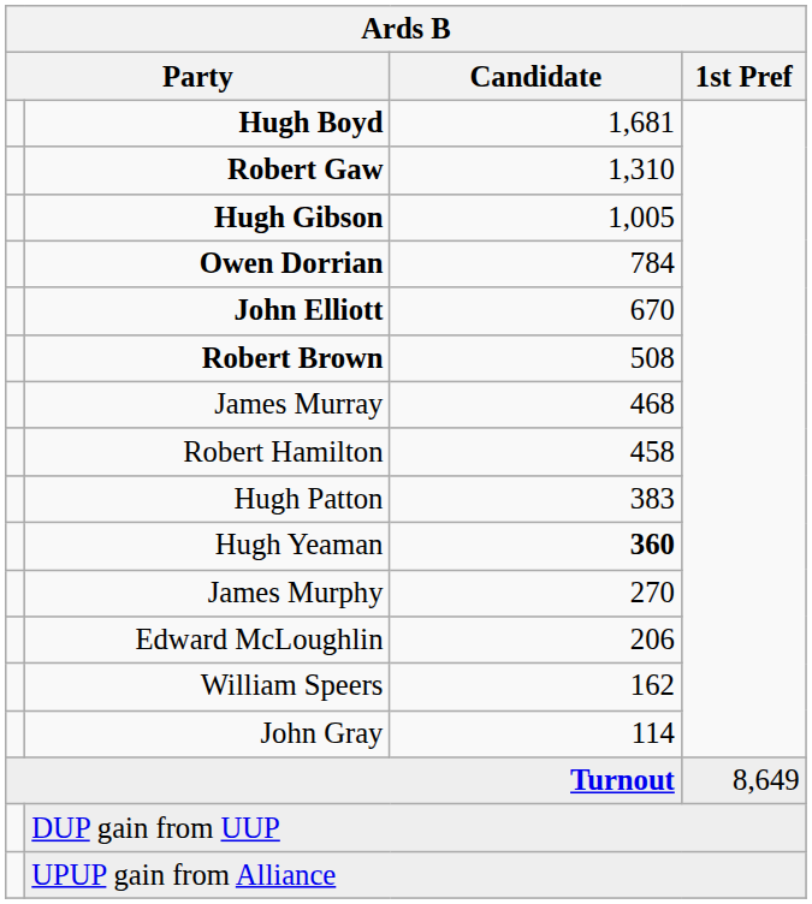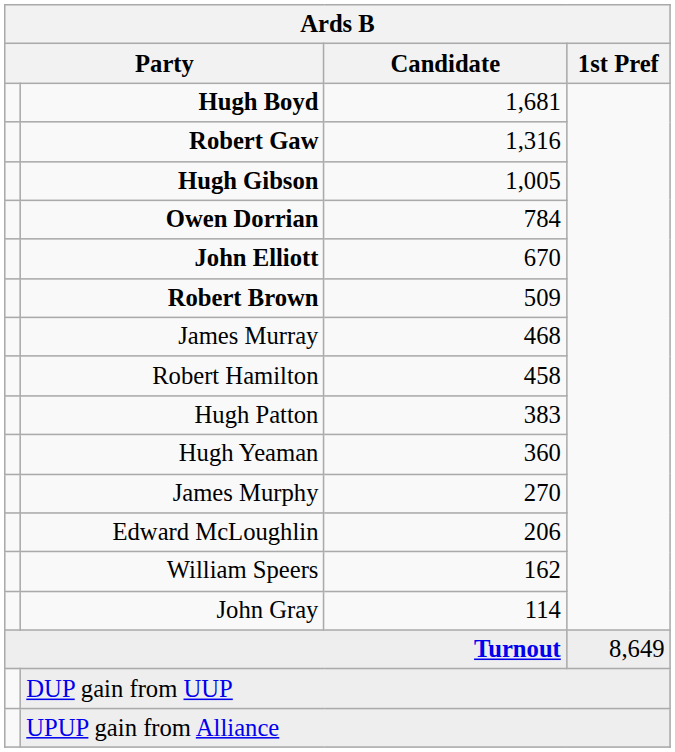 <table class="wikitable">
 <tr>
 <th colspan="4" align="center">Ards B</th>
 </tr>
 <tr>
 <th colspan="2" align="center" width=200>Party</th>
 <th width=150>Candidate</th>
 <th width=60>1st Pref</th>
 </tr>
 <tr>
 <td></td>
 <td align="right"><strong>Hugh Boyd</strong></td>
 <td align="right">1,681</td>
 </tr>
 <tr>
 <td></td>
 <td align="right"><strong>Robert Gaw</strong></td>
-<td align="right">1,310</td>
+<td align="right">1,316</td>
 </tr>
 <tr>
 <td></td>
 <td align="right"><strong>Hugh Gibson</strong></td>
 <td align="right">1,005</td>
 </tr>
 <tr>
 <td></td>
 <td align="right"><strong>Owen Dorrian</strong></td>
 <td align="right">784</td>
 </tr>
 <tr>
 <td></td>
 <td align="right"><strong>John Elliott</strong></td>
 <td align="right">670</td>
 </tr>
 <tr>
 <td></td>
 <td align="right"><strong>Robert Brown</strong></td>
-<td align="right">508</td>
+<td align="right">509</td>
 </tr>
 <tr>
 <td></td>
 <td align="right">James Murray</td>
 <td align="right">468</td>
 </tr>
 <tr>
 <td></td>
 <td align="right">Robert Hamilton</td>
 <td align="right">458</td>
 </tr>
 <tr>
 <td></td>
 <td align="right">Hugh Patton</td>
 <td align="right">383</td>
 </tr>
 <tr>
 <td></td>
 <td align="right">Hugh Yeaman</td>
-<td align="right"><strong>360</strong></td>
+<td align="right">360</td>
 </tr>
 <tr>
 <td></td>
 <td align="right">James Murphy</td>
 <td align="right">270</td>
 </tr>
 <tr>
 <td></td>
 <td align="right">Edward McLoughlin</td>
 <td align="right">206</td>
 </tr>
 <tr>
 <td></td>
 <td align="right">William Speers</td>
 <td align="right">162</td>
 </tr>
 <tr>
 <td></td>
 <td align="right">John Gray</td>
 <td align="right">114</td>
 </tr>
 <tr bgcolor="EEEEEE">
 <td colspan=3 align="right"><strong><a href='#'>Turnout</a></strong></td>
 <td align="right">8,649</td>
 </tr>
 <tr>
 <td bgcolor=></td>
 <td colspan=3 bgcolor="EEEEEE"><a href='#'>DUP</a> gain from <a href='#'>UUP</a></td>
 </tr>
 <tr>
 <td bgcolor=></td>
 <td colspan=3 bgcolor="EEEEEE"><a href='#'>UPUP</a> gain from <a href='#'>Alliance</a></td>
 </tr>
 </table>
